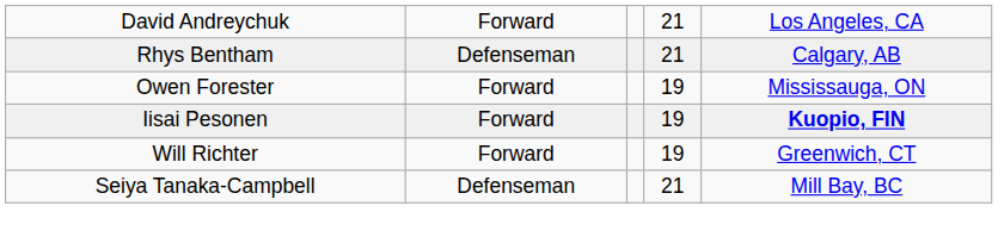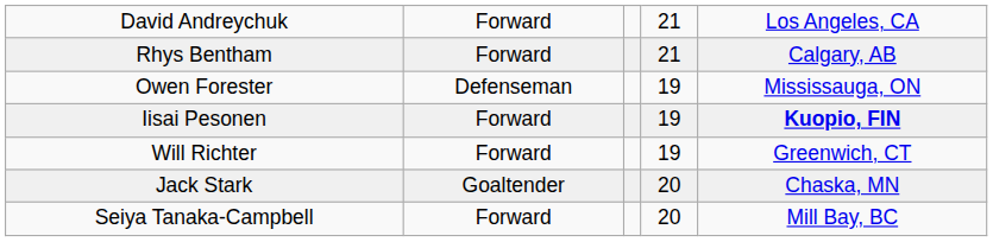 <table class="wikitable" width="60%">
 <tr align="center" bgcolor="">
 <td>David Andreychuk</td>
 <td>Forward</td>
 <td></td>
 <td>21</td>
 <td><a href='#'>Los Angeles, CA</a></td>
 </tr>
 <tr align="center" bgcolor="f0f0f0">
 <td>Rhys Bentham</td>
-<td>Defenseman</td>
+<td>Forward</td>
 <td></td>
 <td>21</td>
 <td><a href='#'>Calgary, AB</a></td>
 </tr>
 <tr align="center" bgcolor="">
 <td>Owen Forester</td>
-<td>Forward</td>
+<td>Defenseman</td>
 <td></td>
 <td>19</td>
 <td><a href='#'>Mississauga, ON</a></td>
 </tr>
 <tr align="center" bgcolor="f0f0f0">
 <td>Iisai Pesonen</td>
 <td>Forward</td>
 <td></td>
 <td>19</td>
 <td><strong><a href='#'>Kuopio, FIN</a></strong></td>
 </tr>
 <tr align="center" bgcolor="">
 <td>Will Richter</td>
 <td>Forward</td>
 <td></td>
 <td>19</td>
 <td><a href='#'>Greenwich, CT</a></td>
 </tr>
+<tr align="center" bgcolor="f0f0f0">
+<td>Jack Stark</td>
+<td>Goaltender</td>
+<td></td>
+<td>20</td>
+<td><a href='#'>Chaska, MN</a></td>
+</tr>
 <tr align="center" bgcolor="">
 <td>Seiya Tanaka-Campbell</td>
-<td>Defenseman</td>
+<td>Forward</td>
 <td></td>
-<td>21</td>
+<td>20</td>
 <td><a href='#'>Mill Bay, BC</a></td>
 </tr>
 </table>
